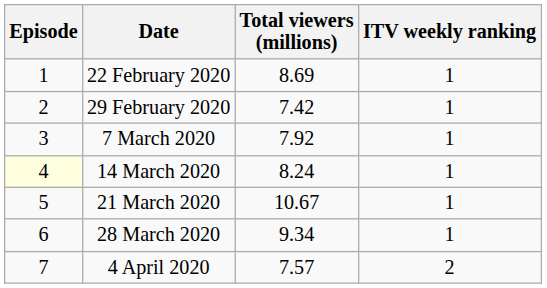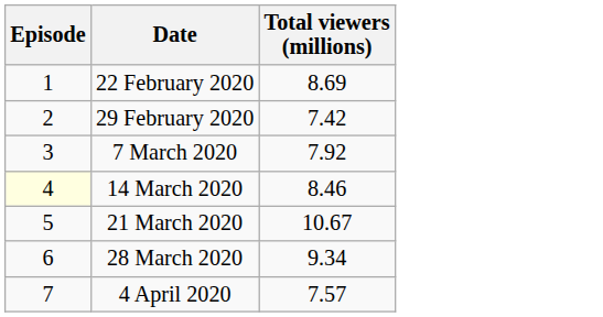 <table class="wikitable" style="text-align: center;">
 <tr>
 <th>Episode</th>
 <th>Date</th>
 <th>Total viewers <br> (millions)</th>
-<th>ITV weekly ranking</th>
 </tr>
 <tr>
 <td>1</td>
 <td>22 February 2020</td>
 <td>8.69</td>
-<td>1</td>
 </tr>
 <tr>
 <td>2</td>
 <td>29 February 2020</td>
 <td>7.42</td>
-<td>1</td>
 </tr>
 <tr>
 <td>3</td>
 <td>7 March 2020</td>
 <td>7.92</td>
-<td>1</td>
 </tr>
 <tr>
 <td style="background: lightyellow;">4</td>
 <td>14 March 2020</td>
-<td>8.24</td>
-<td>1</td>
+<td>8.46</td>
 </tr>
 <tr>
 <td>5</td>
 <td>21 March 2020</td>
 <td>10.67</td>
-<td>1</td>
 </tr>
 <tr>
 <td>6</td>
 <td>28 March 2020</td>
 <td>9.34</td>
-<td>1</td>
 </tr>
 <tr>
 <td>7</td>
 <td>4 April 2020</td>
 <td>7.57</td>
-<td>2</td>
 </tr>
 </table>
